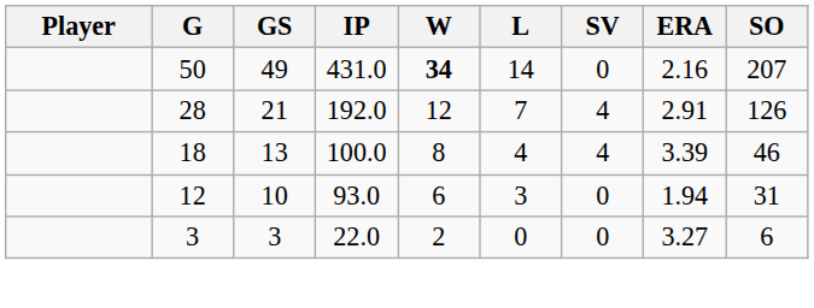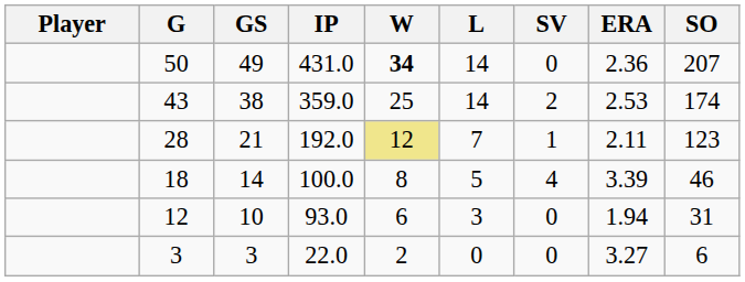 <table class="wikitable sortable">
 <tr>
 <th bgcolor="#DDDDFF" width="16%">Player</th>
 <th bgcolor="#DDDDFF" width="9%">G</th>
 <th bgcolor="#DDDDFF" width="9%">GS</th>
 <th bgcolor="#DDDDFF" width="9%">IP</th>
 <th bgcolor="#DDDDFF" width="9%">W</th>
 <th bgcolor="#DDDDFF" width="9%">L</th>
 <th bgcolor="#DDDDFF" width="9%">SV</th>
 <th bgcolor="#DDDDFF" width="9%">ERA</th>
 <th bgcolor="#DDDDFF" width="9%">SO</th>
 </tr>
 <tr align="center">
 <td></td>
 <td>50</td>
 <td>49</td>
 <td>431.0</td>
 <td><strong>34</strong></td>
 <td>14</td>
 <td>0</td>
-<td>2.16</td>
+<td>2.36</td>
 <td>207</td>
+</tr>
+<tr align="center">
+<td></td>
+<td>43</td>
+<td>38</td>
+<td>359.0</td>
+<td>25</td>
+<td>14</td>
+<td>2</td>
+<td>2.53</td>
+<td>174</td>
 </tr>
 <tr align="center">
 <td></td>
 <td>28</td>
 <td>21</td>
 <td>192.0</td>
-<td>12</td>
+<td style="background: khaki;">12</td>
 <td>7</td>
-<td>4</td>
-<td>2.91</td>
-<td>126</td>
+<td>1</td>
+<td>2.11</td>
+<td>123</td>
 </tr>
 <tr align="center">
 <td></td>
 <td>18</td>
-<td>13</td>
+<td>14</td>
 <td>100.0</td>
 <td>8</td>
-<td>4</td>
+<td>5</td>
 <td>4</td>
 <td>3.39</td>
 <td>46</td>
 </tr>
 <tr align="center">
 <td></td>
 <td>12</td>
 <td>10</td>
 <td>93.0</td>
 <td>6</td>
 <td>3</td>
 <td>0</td>
 <td>1.94</td>
 <td>31</td>
 </tr>
 <tr align="center">
 <td></td>
 <td>3</td>
 <td>3</td>
 <td>22.0</td>
 <td>2</td>
 <td>0</td>
 <td>0</td>
 <td>3.27</td>
 <td>6</td>
 </tr>
 </table>
